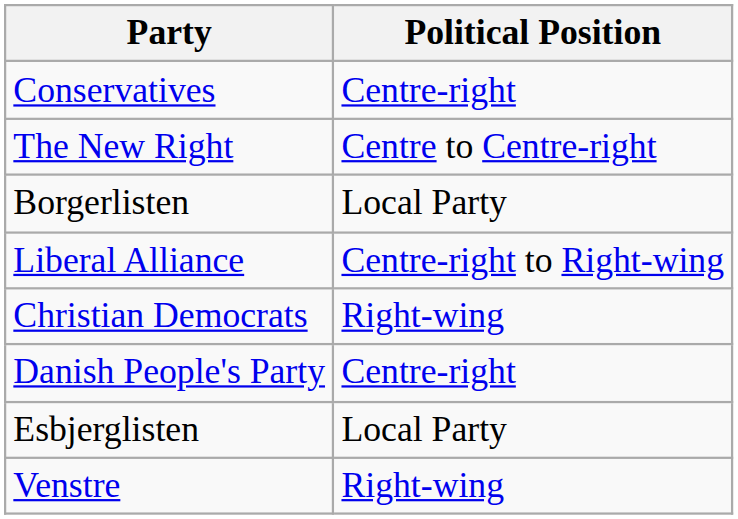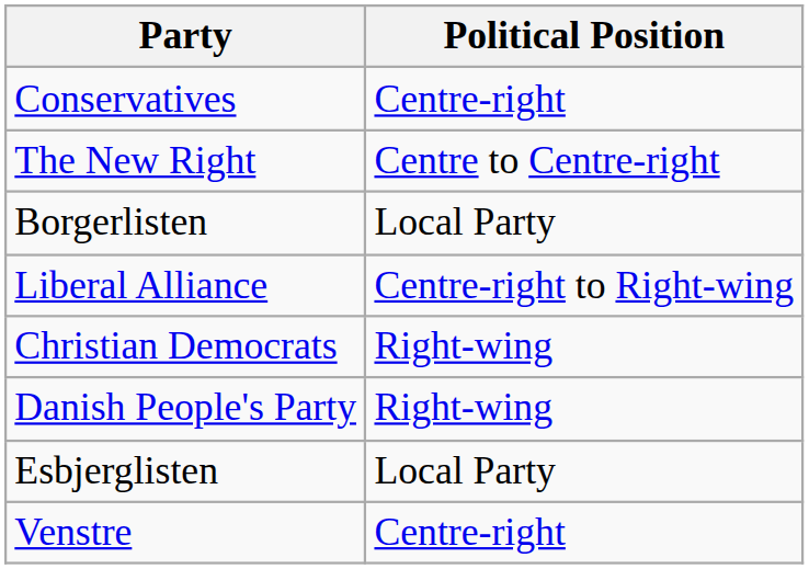 <table class="wikitable mw-collapsible mw-collapsed">
 <tr>
 <th>Party</th>
 <th>Political Position</th>
 </tr>
 <tr>
 <td><a href='#'>Conservatives</a></td>
 <td><a href='#'>Centre-right</a></td>
 </tr>
 <tr>
 <td><a href='#'>The New Right</a></td>
 <td><a href='#'>Centre</a> to <a href='#'>Centre-right</a></td>
 </tr>
 <tr>
 <td>Borgerlisten</td>
 <td>Local Party</td>
 </tr>
 <tr>
 <td><a href='#'>Liberal Alliance</a></td>
 <td><a href='#'>Centre-right</a> to <a href='#'>Right-wing</a></td>
 </tr>
 <tr>
 <td><a href='#'>Christian Democrats</a></td>
 <td><a href='#'>Right-wing</a></td>
 </tr>
 <tr>
 <td><a href='#'>Danish People's Party</a></td>
-<td><a href='#'>Centre-right</a></td>
+<td><a href='#'>Right-wing</a></td>
 </tr>
 <tr>
 <td>Esbjerglisten</td>
 <td>Local Party</td>
 </tr>
 <tr>
 <td><a href='#'>Venstre</a></td>
-<td><a href='#'>Right-wing</a></td>
+<td><a href='#'>Centre-right</a></td>
 </tr>
 </table>
